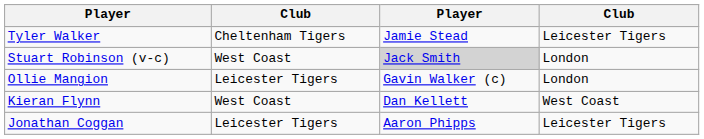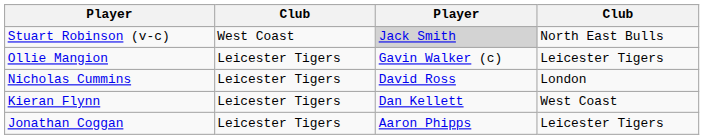 <table class="wikitable sortable" style="font-size:90%; width:50%; border-spacing: 2px; border: 0px solid;">
 <tr>
 <th><strong>Player</strong></th>
 <th><strong>Club</strong></th>
 <th><strong>Player</strong></th>
 <th><strong>Club</strong></th>
 </tr>
 <tr>
-<td><a href='#'>Tyler Walker</a></td>
-<td>Cheltenham Tigers</td>
-<td><a href='#'>Jamie Stead</a></td>
-<td>Leicester Tigers</td>
-</tr>
-<tr>
 <td><a href='#'>Stuart Robinson</a> (v-c)</td>
 <td>West Coast</td>
 <td style="background: lightgrey;"><a href='#'>Jack Smith</a></td>
-<td>London</td>
+<td>North East Bulls</td>
 </tr>
 <tr>
 <td><a href='#'>Ollie Mangion</a></td>
 <td>Leicester Tigers</td>
 <td><a href='#'>Gavin Walker</a> (c)</td>
+<td>Leicester Tigers</td>
+</tr>
+<tr>
+<td><a href='#'>Nicholas Cummins</a></td>
+<td>Leicester Tigers</td>
+<td><a href='#'>David Ross</a></td>
 <td>London</td>
 </tr>
 <tr>
 <td><a href='#'>Kieran Flynn</a></td>
-<td>West Coast</td>
+<td>Leicester Tigers</td>
 <td><a href='#'>Dan Kellett</a></td>
 <td>West Coast</td>
 </tr>
 <tr>
 <td><a href='#'>Jonathan Coggan</a></td>
 <td>Leicester Tigers</td>
 <td><a href='#'>Aaron Phipps</a></td>
 <td>Leicester Tigers</td>
 </tr>
 </table>
